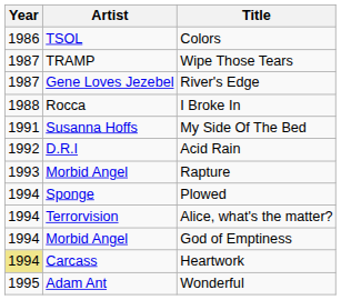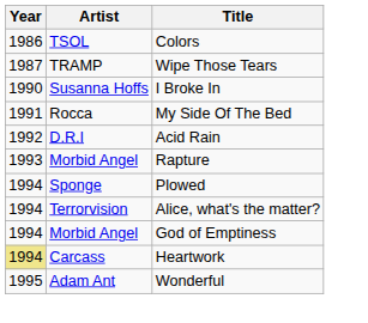 <table class="wikitable">
 <tr>
 <th>Year</th>
 <th>Artist</th>
 <th>Title</th>
 </tr>
 <tr>
 <td>1986</td>
 <td><a href='#'>TSOL</a></td>
 <td>Colors</td>
 </tr>
 <tr>
 <td>1987</td>
 <td>TRAMP</td>
 <td>Wipe Those Tears</td>
 </tr>
 <tr>
-<td>1987</td>
-<td><a href='#'>Gene Loves Jezebel</a></td>
-<td>River's Edge</td>
-</tr>
-<tr>
-<td>1988</td>
-<td>Rocca</td>
+<td>1990</td>
+<td><a href='#'>Susanna Hoffs</a></td>
 <td>I Broke In</td>
 </tr>
 <tr>
 <td>1991</td>
-<td><a href='#'>Susanna Hoffs</a></td>
+<td>Rocca</td>
 <td>My Side Of The Bed</td>
 </tr>
 <tr>
 <td>1992</td>
 <td><a href='#'>D.R.I</a></td>
 <td>Acid Rain</td>
 </tr>
 <tr>
 <td>1993</td>
 <td><a href='#'>Morbid Angel</a></td>
 <td>Rapture</td>
 </tr>
 <tr>
 <td>1994</td>
 <td><a href='#'>Sponge</a></td>
 <td>Plowed</td>
 </tr>
 <tr>
 <td>1994</td>
 <td><a href='#'>Terrorvision</a></td>
 <td>Alice, what's the matter?</td>
 </tr>
 <tr>
 <td>1994</td>
 <td><a href='#'>Morbid Angel</a></td>
 <td>God of Emptiness</td>
 </tr>
 <tr>
 <td style="background: khaki;">1994</td>
 <td><a href='#'>Carcass</a></td>
 <td>Heartwork</td>
 </tr>
 <tr>
 <td>1995</td>
 <td><a href='#'>Adam Ant</a></td>
 <td>Wonderful</td>
 </tr>
 </table>
